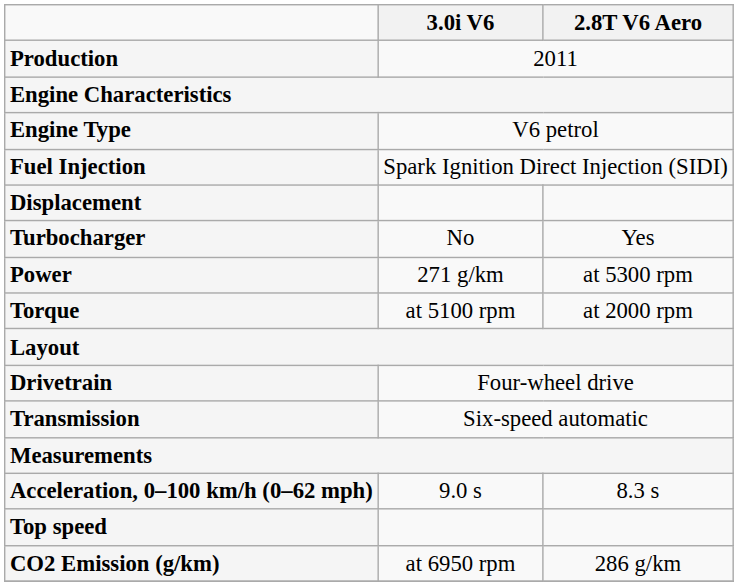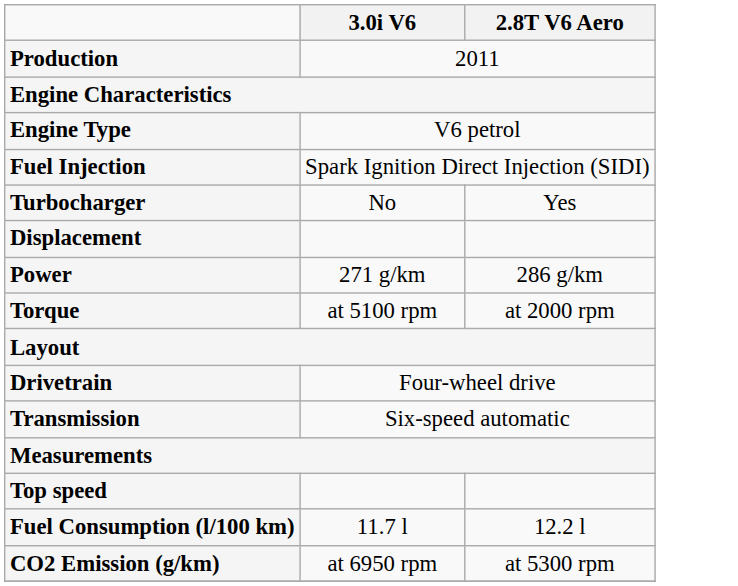 <table class="wikitable">
 <tr class="hintergrundfarbe5">
 <td></td>
 <th>3.0i V6</th>
 <th>2.8T V6 Aero</th>
 </tr>
 <tr align="center">
 <td align="left" style="background:#F5F5F5"><strong>Production</strong></td>
 <td colspan="2">2011</td>
 </tr>
 <tr align="center">
 <td align="left" colspan="3" style="background:#F5F5F5"><strong>Engine Characteristics</strong></td>
 </tr>
 <tr align="center">
 <td align="left" style="background:#F5F5F5"><strong>Engine Type</strong></td>
 <td colspan="2">V6 petrol</td>
 </tr>
 <tr align="center">
 <td align="left" style="background:#F5F5F5"><strong>Fuel Injection</strong></td>
 <td colspan="2">Spark Ignition Direct Injection (SIDI)</td>
 </tr>
 <tr align="center">
+<td align="left" style="background:#F5F5F5"><strong>Turbocharger</strong></td>
+<td>No</td>
+<td>Yes</td>
+</tr>
+<tr align="center">
 <td align="left" style="background:#F5F5F5"><strong>Displacement</strong></td>
 <td></td>
 <td></td>
 </tr>
 <tr align="center">
-<td align="left" style="background:#F5F5F5"><strong>Turbocharger</strong></td>
-<td>No</td>
-<td>Yes</td>
-</tr>
-<tr align="center">
 <td align="left" style="background:#F5F5F5"><strong>Power</strong></td>
 <td>271 g/km</td>
-<td> at 5300 rpm</td>
+<td>286 g/km</td>
 </tr>
 <tr align="center">
 <td align="left" style="background:#F5F5F5"><strong>Torque</strong></td>
 <td> at 5100 rpm</td>
 <td> at 2000 rpm</td>
 </tr>
 <tr align="center">
 <td align="left" colspan="3" style="background:#F5F5F5"><strong>Layout</strong></td>
 </tr>
 <tr align="center">
 <td align="left" style="background:#F5F5F5"><strong>Drivetrain</strong></td>
 <td colspan="2">Four-wheel drive</td>
 </tr>
 <tr align="center">
 <td align="left" style="background:#F5F5F5"><strong>Transmission</strong></td>
 <td colspan="2">Six-speed automatic</td>
 </tr>
 <tr align="center">
 <td align="left" colspan="3" style="background:#F5F5F5"><strong>Measurements</strong></td>
 </tr>
 <tr align="center">
-<td align="left" style="background:#F5F5F5"><strong>Acceleration, 0–100 km/h (0–62 mph)</strong></td>
-<td>9.0 s</td>
-<td>8.3 s</td>
-</tr>
-<tr align="center">
 <td align="left" style="background:#F5F5F5"><strong>Top speed</strong></td>
 <td></td>
 <td></td>
 </tr>
 <tr align="center">
+<td align="left" style="background:#F5F5F5"><strong>Fuel Consumption (l/100 km)</strong></td>
+<td>11.7 l</td>
+<td>12.2 l</td>
+</tr>
+<tr align="center">
 <td align="left" style="background:#F5F5F5"><strong>CO2 Emission (g/km)</strong></td>
 <td> at 6950 rpm</td>
-<td>286 g/km</td>
+<td> at 5300 rpm</td>
 </tr>
 <tr align="center">
 </tr>
 <tr>
 </tr>
 </table>
